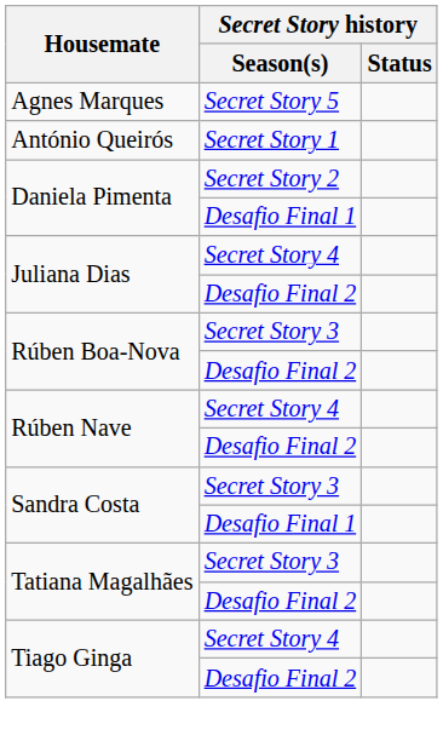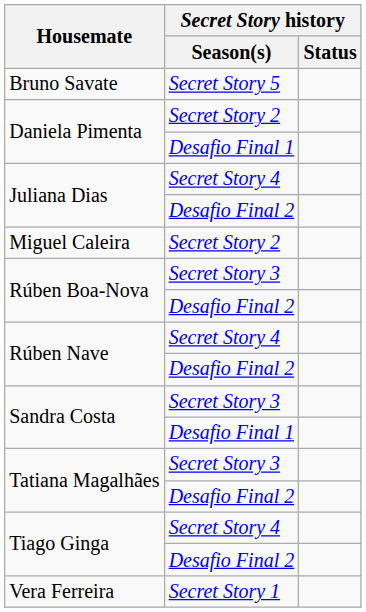 <table class="wikitable sortable">
 <tr>
 <th rowspan=2>Housemate</th>
 <th colspan="2"><em>Secret Story</em> history</th>
 </tr>
 <tr>
 <th>Season(s)</th>
 <th>Status</th>
 </tr>
 <tr>
-<td>Agnes Marques</td>
+<td>Bruno Savate</td>
 <td><em><a href='#'>Secret Story 5</a></em></td>
-<td></td>
-</tr>
-<tr>
-<td>António Queirós</td>
-<td><em><a href='#'>Secret Story 1</a></em></td>
 <td></td>
 </tr>
 <tr>
 <td rowspan=2>Daniela Pimenta</td>
 <td><em><a href='#'>Secret Story 2</a></em></td>
 <td></td>
 </tr>
 <tr>
 <td><em><a href='#'>Desafio Final 1</a></em></td>
 <td></td>
 </tr>
 <tr>
 <td rowspan=2>Juliana Dias</td>
 <td><em><a href='#'>Secret Story 4</a></em></td>
 <td></td>
 </tr>
 <tr>
 <td><em><a href='#'>Desafio Final 2</a></em></td>
+<td></td>
+</tr>
+<tr>
+<td>Miguel Caleira</td>
+<td><em><a href='#'>Secret Story 2</a></em></td>
 <td></td>
 </tr>
 <tr>
 <td rowspan=2>Rúben Boa-Nova</td>
 <td><em><a href='#'>Secret Story 3</a></em></td>
 <td></td>
 </tr>
 <tr>
 <td><em><a href='#'>Desafio Final 2</a></em></td>
 <td></td>
 </tr>
 <tr>
 <td rowspan=2>Rúben Nave</td>
 <td><em><a href='#'>Secret Story 4</a></em></td>
 <td></td>
 </tr>
 <tr>
 <td><em><a href='#'>Desafio Final 2</a></em></td>
 <td></td>
 </tr>
 <tr>
 <td rowspan=2>Sandra Costa</td>
 <td><em><a href='#'>Secret Story 3</a></em></td>
 <td></td>
 </tr>
 <tr>
 <td><em><a href='#'>Desafio Final 1</a></em></td>
 <td></td>
 </tr>
 <tr>
 <td rowspan=2>Tatiana Magalhães</td>
 <td><em><a href='#'>Secret Story 3</a></em></td>
 <td></td>
 </tr>
 <tr>
 <td><em><a href='#'>Desafio Final 2</a></em></td>
 <td></td>
 </tr>
 <tr>
 <td rowspan=2>Tiago Ginga</td>
 <td><em><a href='#'>Secret Story 4</a></em></td>
 <td></td>
 </tr>
 <tr>
 <td><em><a href='#'>Desafio Final 2</a></em></td>
 <td></td>
 </tr>
+<tr>
+<td>Vera Ferreira</td>
+<td><em><a href='#'>Secret Story 1</a></em></td>
+<td></td>
+</tr>
 </table>
